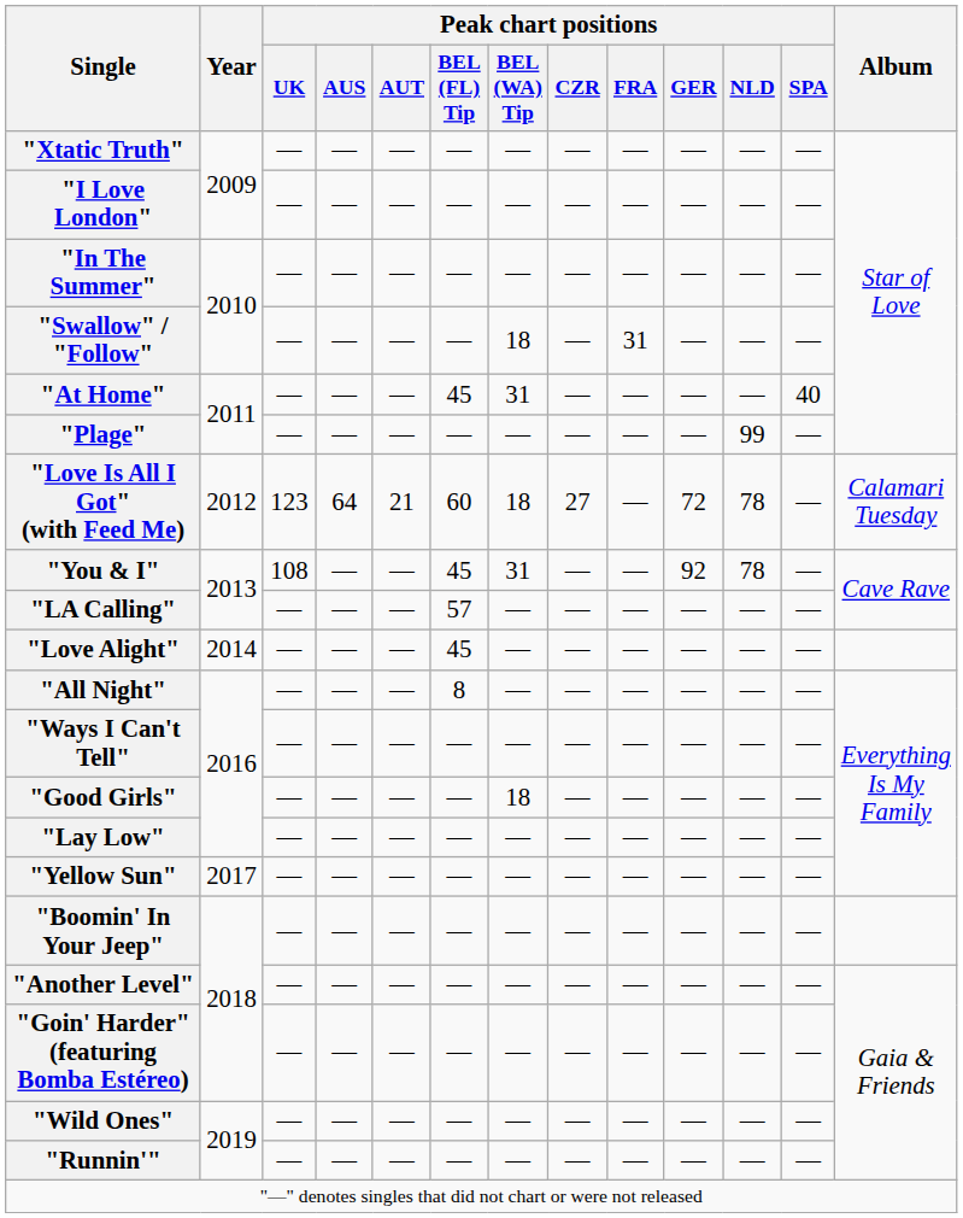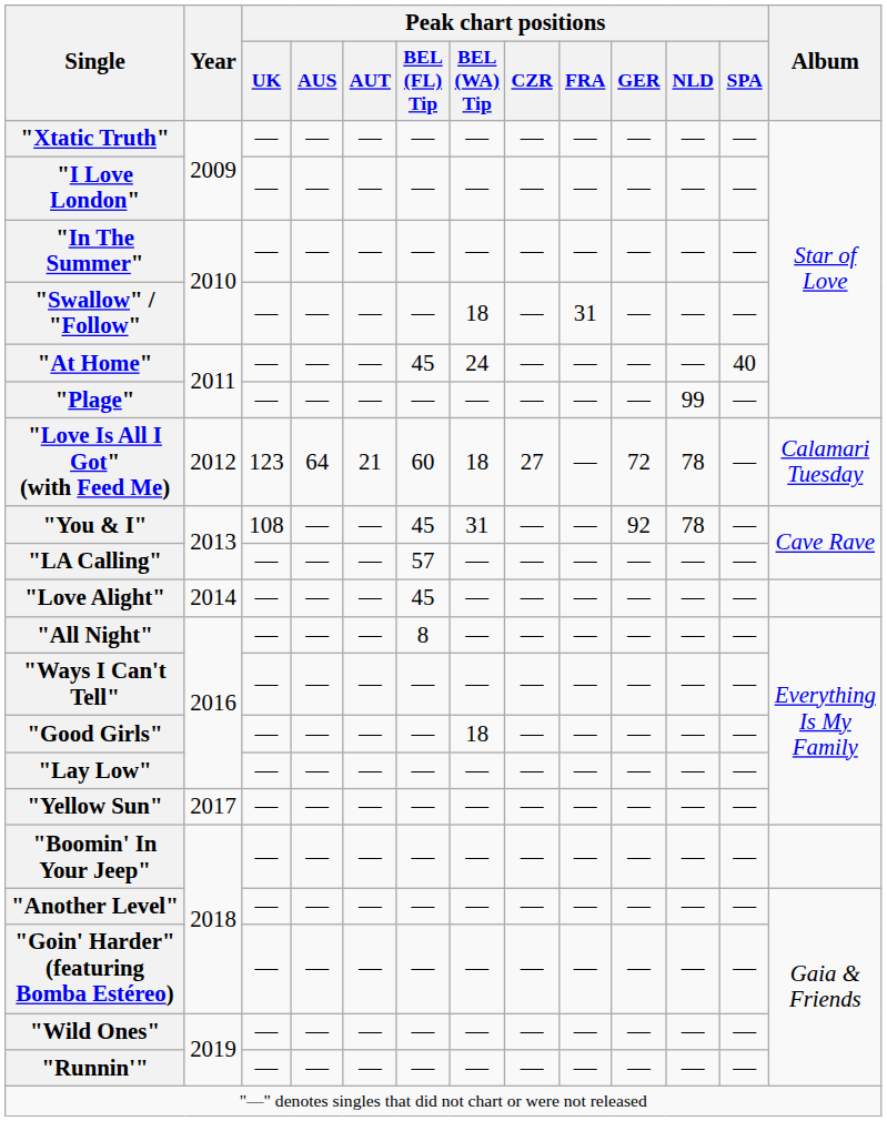 <table class="wikitable plainrowheaders" style="text-align:center;">
 <tr>
 <th scope="colw" rowspan="2" style="width:15em;">Single</th>
 <th scope="col" rowspan="2">Year</th>
 <th scope="col" colspan="10">Peak chart positions</th>
 <th scope="col" rowspan="2">Album</th>
 </tr>
 <tr>
 <th scope="col" style="width:2.7em;font-size:85%;"><a href='#'>UK</a><br></th>
 <th scope="col" style="width:2.7em;font-size:85%;"><a href='#'>AUS</a><br></th>
 <th scope="col" style="width:2.7em;font-size:85%;"><a href='#'>AUT</a><br></th>
 <th scope="col" style="width:2.7em;font-size:85%;"><a href='#'>BEL<br>(FL)<br>Tip</a><br></th>
 <th scope="col" style="width:2.7em;font-size:85%;"><a href='#'>BEL<br>(WA)<br>Tip</a><br></th>
 <th scope="col" style="width:2.7em;font-size:85%;"><a href='#'>CZR</a><br></th>
 <th scope="col" style="width:2.7em;font-size:85%;"><a href='#'>FRA</a><br></th>
 <th scope="col" style="width:2.7em;font-size:85%;"><a href='#'>GER</a><br></th>
 <th scope="col" style="width:2.7em;font-size:85%;"><a href='#'>NLD</a><br></th>
 <th scope="col" style="width:2.7em;font-size:85%;"><a href='#'>SPA</a><br></th>
 </tr>
 <tr>
 <th scope="row">"<a href='#'>Xtatic Truth</a>"</th>
 <td rowspan="2">2009</td>
 <td>—</td>
 <td>—</td>
 <td>—</td>
 <td>—</td>
 <td>—</td>
 <td>—</td>
 <td>—</td>
 <td>—</td>
 <td>—</td>
 <td>—</td>
 <td rowspan="6"><em><a href='#'>Star of Love</a></em></td>
 </tr>
 <tr>
 <th scope="row">"<a href='#'>I Love London</a>"</th>
 <td>—</td>
 <td>—</td>
 <td>—</td>
 <td>—</td>
 <td>—</td>
 <td>—</td>
 <td>—</td>
 <td>—</td>
 <td>—</td>
 <td>—</td>
 </tr>
 <tr>
 <th scope="row">"<a href='#'>In The Summer</a>"</th>
 <td rowspan="2">2010</td>
 <td>—</td>
 <td>—</td>
 <td>—</td>
 <td>—</td>
 <td>—</td>
 <td>—</td>
 <td>—</td>
 <td>—</td>
 <td>—</td>
 <td>—</td>
 </tr>
 <tr>
 <th scope="row">"<a href='#'>Swallow</a>" / "<a href='#'>Follow</a>"</th>
 <td>—</td>
 <td>—</td>
 <td>—</td>
 <td>—</td>
 <td>18</td>
 <td>—</td>
 <td>31</td>
 <td>—</td>
 <td>—</td>
 <td>—</td>
 </tr>
 <tr>
 <th scope="row">"<a href='#'>At Home</a>"</th>
 <td rowspan=2>2011</td>
 <td>—</td>
 <td>—</td>
 <td>—</td>
 <td>45</td>
-<td>31</td>
+<td>24</td>
 <td>—</td>
 <td>—</td>
 <td>—</td>
 <td>—</td>
 <td>40</td>
 </tr>
 <tr>
 <th scope="row">"<a href='#'>Plage</a>"</th>
 <td>—</td>
 <td>—</td>
 <td>—</td>
 <td>—</td>
 <td>—</td>
 <td>—</td>
 <td>—</td>
 <td>—</td>
 <td>99</td>
 <td>—</td>
 </tr>
 <tr>
 <th scope="row">"<a href='#'>Love Is All I Got</a>"<br><span>(with <a href='#'>Feed Me</a>)</span></th>
 <td>2012</td>
 <td>123</td>
 <td>64</td>
 <td>21</td>
 <td>60</td>
 <td>18</td>
 <td>27</td>
 <td>—</td>
 <td>72</td>
 <td>78</td>
 <td>—</td>
 <td><em><a href='#'>Calamari Tuesday</a></em></td>
 </tr>
 <tr>
 <th scope="row">"You & I"</th>
 <td rowspan=2>2013</td>
 <td>108</td>
 <td>—</td>
 <td>—</td>
 <td>45</td>
 <td>31</td>
 <td>—</td>
 <td>—</td>
 <td>92</td>
 <td>78</td>
 <td>—</td>
 <td rowspan=2><em><a href='#'>Cave Rave</a></em></td>
 </tr>
 <tr>
 <th scope="row">"LA Calling"</th>
 <td>—</td>
 <td>—</td>
 <td>—</td>
 <td>57</td>
 <td>—</td>
 <td>—</td>
 <td>—</td>
 <td>—</td>
 <td>—</td>
 <td>—</td>
 </tr>
 <tr>
 <th scope="row">"Love Alight"</th>
 <td>2014</td>
 <td>—</td>
 <td>—</td>
 <td>—</td>
 <td>45</td>
 <td>—</td>
 <td>—</td>
 <td>—</td>
 <td>—</td>
 <td>—</td>
 <td>—</td>
 <td></td>
 </tr>
 <tr>
 <th scope="row">"All Night"</th>
 <td rowspan="4">2016</td>
 <td>—</td>
 <td>—</td>
 <td>—</td>
 <td>8</td>
 <td>—</td>
 <td>—</td>
 <td>—</td>
 <td>—</td>
 <td>—</td>
 <td>—</td>
 <td rowspan="5"><em><a href='#'>Everything Is My Family</a></em></td>
 </tr>
 <tr>
 <th scope="row">"Ways I Can't Tell"</th>
 <td>—</td>
 <td>—</td>
 <td>—</td>
 <td>—</td>
 <td>—</td>
 <td>—</td>
 <td>—</td>
 <td>—</td>
 <td>—</td>
 <td>—</td>
 </tr>
 <tr>
 <th scope="row">"Good Girls"</th>
 <td>—</td>
 <td>—</td>
 <td>—</td>
 <td>—</td>
 <td>18</td>
 <td>—</td>
 <td>—</td>
 <td>—</td>
 <td>—</td>
 <td>—</td>
 </tr>
 <tr>
 <th scope="row">"Lay Low"</th>
 <td>—</td>
 <td>—</td>
 <td>—</td>
 <td>—</td>
 <td>—</td>
 <td>—</td>
 <td>—</td>
 <td>—</td>
 <td>—</td>
 <td>—</td>
 </tr>
 <tr>
 <th scope="row">"Yellow Sun"</th>
 <td>2017</td>
 <td>—</td>
 <td>—</td>
 <td>—</td>
 <td>—</td>
 <td>—</td>
 <td>—</td>
 <td>—</td>
 <td>—</td>
 <td>—</td>
 <td>—</td>
 </tr>
 <tr>
 <th scope="row">"Boomin' In Your Jeep"</th>
 <td rowspan="3">2018</td>
 <td>—</td>
 <td>—</td>
 <td>—</td>
 <td>—</td>
 <td>—</td>
 <td>—</td>
 <td>—</td>
 <td>—</td>
 <td>—</td>
 <td>—</td>
 <td></td>
 </tr>
 <tr>
 <th scope="row">"Another Level"</th>
 <td>—</td>
 <td>—</td>
 <td>—</td>
 <td>—</td>
 <td>—</td>
 <td>—</td>
 <td>—</td>
 <td>—</td>
 <td>—</td>
 <td>—</td>
 <td rowspan="4"><em>Gaia & Friends</em></td>
 </tr>
 <tr>
 <th scope="row">"Goin' Harder"<br><span>(featuring <a href='#'>Bomba Estéreo</a>)</span></th>
 <td>—</td>
 <td>—</td>
 <td>—</td>
 <td>—</td>
 <td>—</td>
 <td>—</td>
 <td>—</td>
 <td>—</td>
 <td>—</td>
 <td>—</td>
 </tr>
 <tr>
 <th scope="row">"Wild Ones"</th>
 <td rowspan="2">2019</td>
 <td>—</td>
 <td>—</td>
 <td>—</td>
 <td>—</td>
 <td>—</td>
 <td>—</td>
 <td>—</td>
 <td>—</td>
 <td>—</td>
 <td>—</td>
 </tr>
 <tr>
 <th scope="row">"Runnin'"</th>
 <td>—</td>
 <td>—</td>
 <td>—</td>
 <td>—</td>
 <td>—</td>
 <td>—</td>
 <td>—</td>
 <td>—</td>
 <td>—</td>
 <td>—</td>
 </tr>
 <tr>
 <td colspan="14" style="font-size:9pt">"—" denotes singles that did not chart or were not released</td>
 </tr>
 </table>
